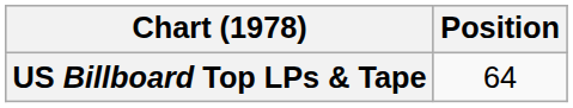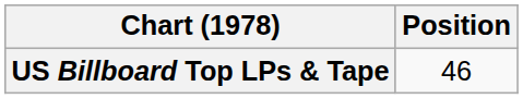 <table class="wikitable sortable plainrowheaders" style="text-align:center;">
 <tr>
 <th scope="col">Chart (1978)</th>
 <th scope="col">Position</th>
 </tr>
 <tr>
 <th scope="row">US <em>Billboard</em> Top LPs & Tape</th>
-<td>64</td>
+<td>46</td>
 </tr>
 </table>
